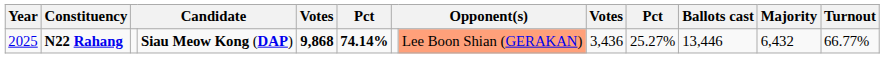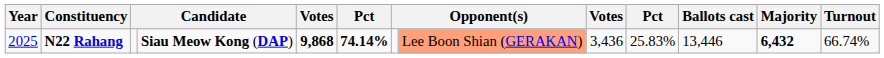 <table class="wikitable" style="margin:0.5em ; font-size:95%">
 <tr>
 <th>Year</th>
 <th>Constituency</th>
 <th colspan=2>Candidate</th>
 <th>Votes</th>
 <th>Pct</th>
 <th colspan=2>Opponent(s)</th>
 <th>Votes</th>
 <th>Pct</th>
 <th>Ballots cast</th>
 <th>Majority</th>
 <th>Turnout</th>
 </tr>
 <tr>
 <td><a href='#'>2025</a></td>
 <td><strong>N22 <a href='#'>Rahang</a></strong></td>
 <td></td>
 <td><strong>Siau Meow Kong</strong> (<a href='#'><strong>DAP</strong></a>)</td>
 <td align=right><strong>9,868</strong></td>
 <td><strong>74.14%</strong></td>
 <td bgcolor=></td>
 <td style="background: lightsalmon;">Lee Boon Shian (<a href='#'>GERAKAN</a>)</td>
 <td align=right>3,436</td>
-<td>25.27%</td>
+<td>25.83%</td>
 <td>13,446</td>
-<td>6,432</td>
-<td>66.77%</td>
+<td><strong>6,432</strong></td>
+<td>66.74%</td>
 </tr>
 </table>
